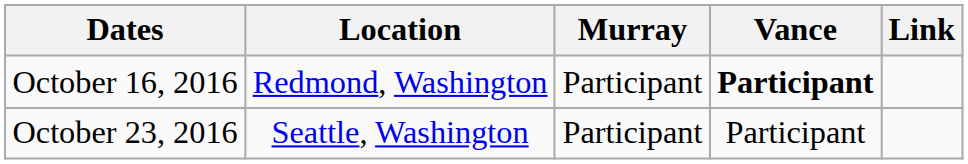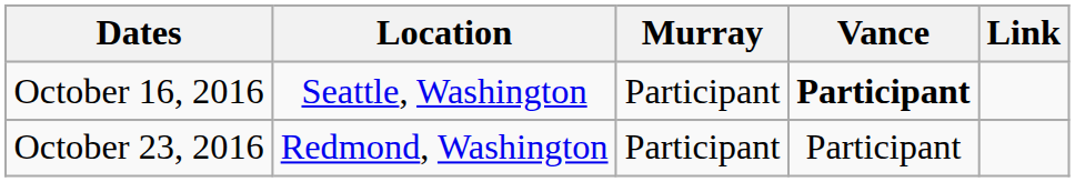 <table class="wikitable" style="text-align:center">
 <tr>
 <th>Dates</th>
 <th>Location</th>
 <th>Murray</th>
 <th>Vance</th>
 <th>Link</th>
 </tr>
 <tr>
 <td>October 16, 2016</td>
-<td><a href='#'>Redmond</a>, <a href='#'>Washington</a></td>
+<td><a href='#'>Seattle</a>, <a href='#'>Washington</a></td>
 <td>Participant</td>
 <td><strong>Participant</strong></td>
 <td align=left></td>
 </tr>
 <tr>
 <td>October 23, 2016</td>
-<td><a href='#'>Seattle</a>, <a href='#'>Washington</a></td>
+<td><a href='#'>Redmond</a>, <a href='#'>Washington</a></td>
 <td>Participant</td>
 <td>Participant</td>
 <td align=left></td>
 </tr>
 </table>
